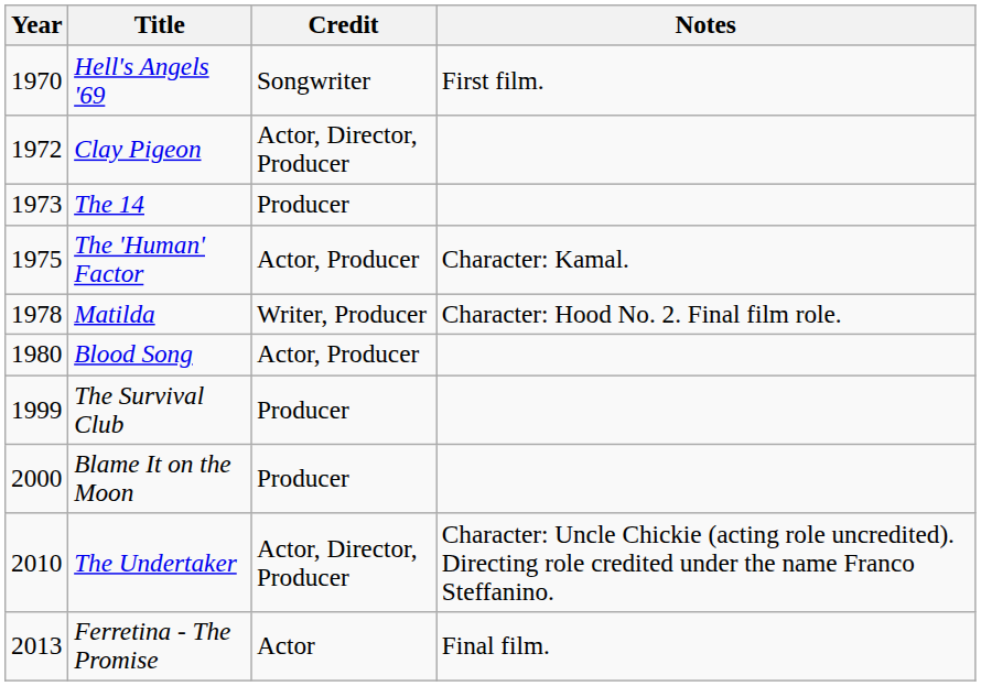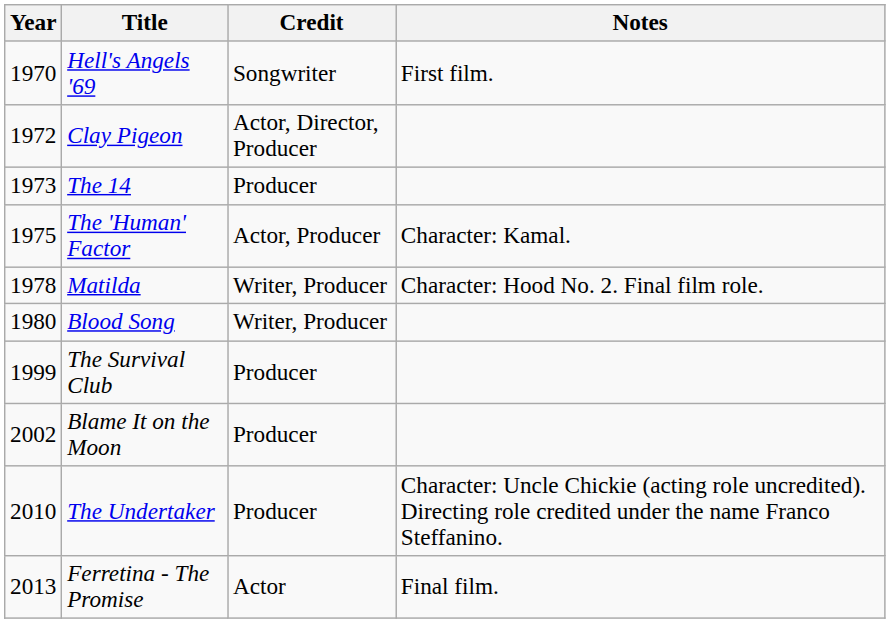 <table class="wikitable sortable">
 <tr>
 <th>Year</th>
 <th>Title</th>
 <th>Credit</th>
 <th>Notes</th>
 </tr>
 <tr>
 <td>1970</td>
 <td><em><a href='#'>Hell's Angels '69</a></em></td>
 <td>Songwriter</td>
 <td>First film.</td>
 </tr>
 <tr>
 <td>1972</td>
 <td><em><a href='#'>Clay Pigeon</a></em></td>
 <td>Actor, Director, Producer</td>
 <td></td>
 </tr>
 <tr>
 <td>1973</td>
 <td><em><a href='#'>The 14</a></em></td>
 <td>Producer</td>
 <td></td>
 </tr>
 <tr>
 <td>1975</td>
 <td><em><a href='#'>The 'Human' Factor</a></em></td>
 <td>Actor, Producer</td>
 <td>Character: Kamal.</td>
 </tr>
 <tr>
 <td>1978</td>
 <td><em><a href='#'>Matilda</a></em></td>
 <td>Writer, Producer</td>
 <td>Character: Hood No. 2. Final film role.</td>
 </tr>
 <tr>
 <td>1980</td>
 <td><em><a href='#'>Blood Song</a></em></td>
-<td>Actor, Producer</td>
+<td>Writer, Producer</td>
 <td></td>
 </tr>
 <tr>
 <td>1999</td>
 <td><em>The Survival Club</em></td>
 <td>Producer</td>
 <td></td>
 </tr>
 <tr>
-<td>2000</td>
+<td>2002</td>
 <td><em>Blame It on the Moon</em></td>
 <td>Producer</td>
 <td></td>
 </tr>
 <tr>
 <td>2010</td>
 <td><em><a href='#'>The Undertaker</a></em></td>
-<td>Actor, Director, Producer</td>
+<td>Producer</td>
 <td>Character: Uncle Chickie (acting role uncredited). Directing role credited under the name Franco Steffanino.</td>
 </tr>
 <tr>
 <td>2013</td>
 <td><em>Ferretina - The Promise</em></td>
 <td>Actor</td>
 <td>Final film.</td>
 </tr>
 </table>
